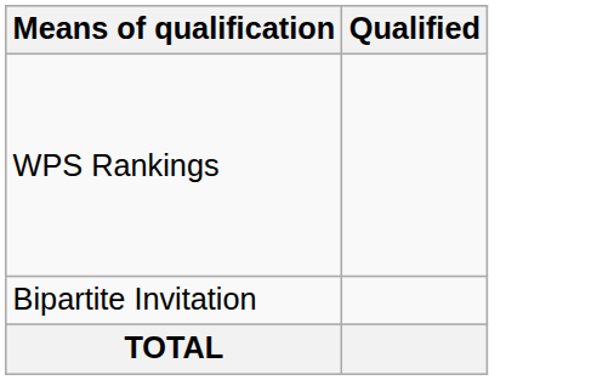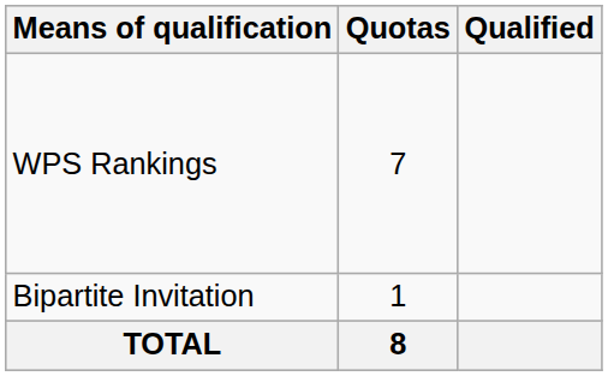 <table class = "wikitable">
 <tr>
 <th>Means of qualification</th>
+<th>Quotas</th>
 <th>Qualified</th>
 </tr>
 <tr>
 <td>WPS Rankings</td>
+<td align="center">7</td>
 <td><br><br><br><br><br><br></td>
 </tr>
 <tr>
 <td>Bipartite Invitation</td>
+<td align="center">1</td>
 <td></td>
 </tr>
 <tr>
 <th>TOTAL</th>
+<th>8</th>
 <th></th>
 </tr>
 </table>
